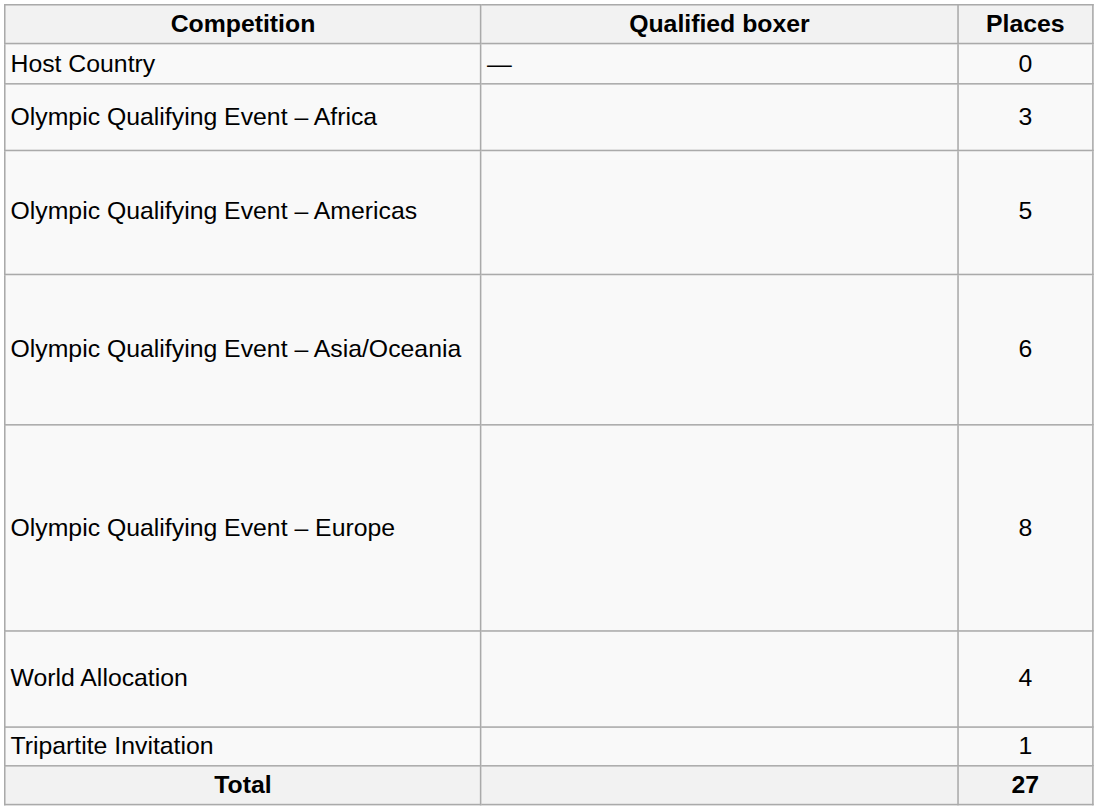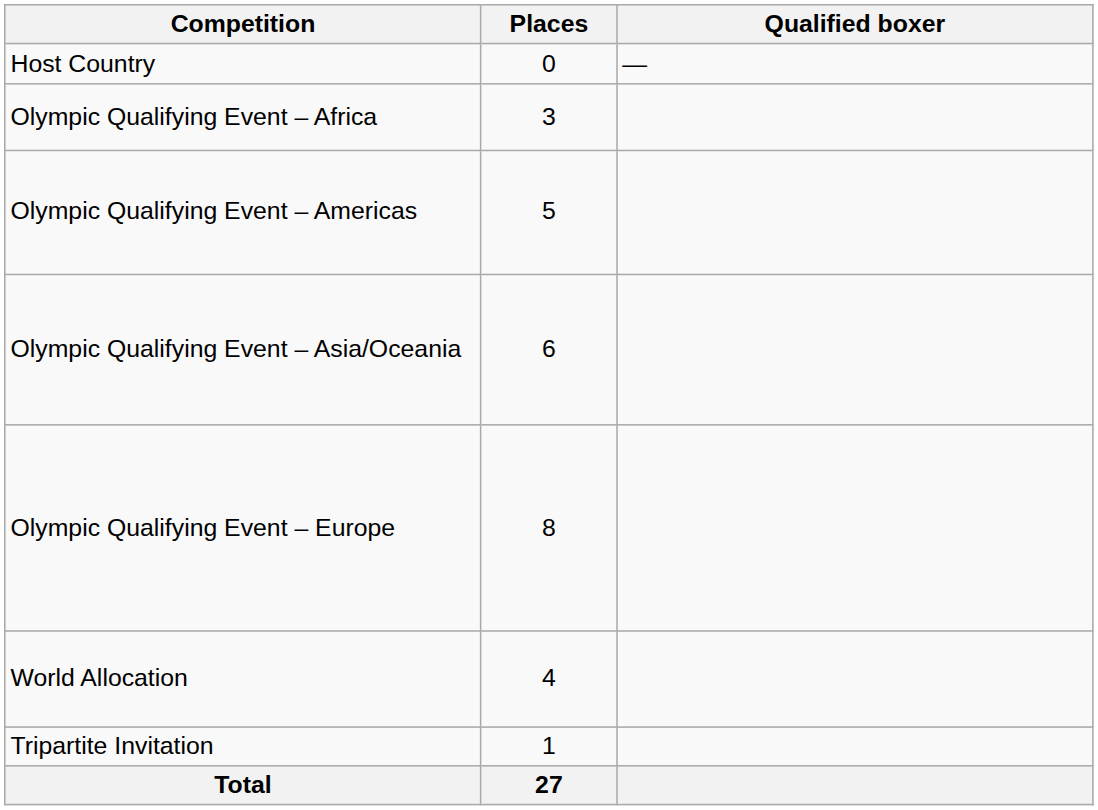 <table class=wikitable>
 <tr>
 <th width=300>Competition</th>
+<th width=80>Places</th>
 <th width=300>Qualified boxer</th>
-<th width=80>Places</th>
 </tr>
 <tr>
 <td>Host Country</td>
+<td align="center">0</td>
 <td>—</td>
-<td align="center">0</td>
 </tr>
 <tr>
 <td>Olympic Qualifying Event – Africa</td>
+<td align="center">3</td>
 <td><br><br></td>
-<td align="center">3</td>
 </tr>
 <tr>
 <td>Olympic Qualifying Event – Americas</td>
+<td align="center">5</td>
 <td><br><br><br><br></td>
-<td align="center">5</td>
 </tr>
 <tr>
 <td>Olympic Qualifying Event – Asia/Oceania</td>
+<td align="center">6</td>
 <td><br><br><br><br><br></td>
-<td align="center">6</td>
 </tr>
 <tr>
 <td>Olympic Qualifying Event – Europe</td>
+<td align="center">8</td>
 <td><br><br><br><br><br><br><br></td>
-<td align="center">8</td>
 </tr>
 <tr>
 <td>World Allocation</td>
+<td align="center">4</td>
 <td><br><br><br></td>
-<td align="center">4</td>
 </tr>
 <tr>
 <td>Tripartite Invitation</td>
+<td align="center">1</td>
 <td></td>
-<td align="center">1</td>
 </tr>
 <tr>
 <th>Total</th>
+<th>27</th>
 <th></th>
-<th>27</th>
 </tr>
 </table>
